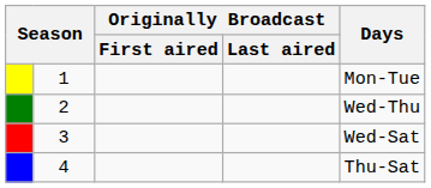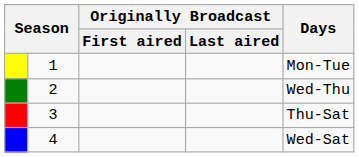 <table class="wikitable" style="text-align:center">
 <tr>
 <th style="padding: 0 8px" colspan="2" rowspan="2">Season</th>
 <th colspan="2">Originally Broadcast</th>
 <th style="padding: 0 8px" rowspan="2">Days</th>
 </tr>
 <tr>
 <th style="padding: 1 8px">First aired</th>
 <th style="padding: 1 8px">Last aired</th>
 </tr>
 <tr>
 <td style="background:Yellow"></td>
 <td align="center">1</td>
 <td align="center"></td>
 <td align="center"></td>
 <td align="center">Mon-Tue</td>
 </tr>
 <tr>
 <td style="background:Green"></td>
 <td align="center">2</td>
 <td align="center"></td>
 <td align="center"></td>
 <td align="center">Wed-Thu</td>
 </tr>
 <tr>
 <td style="background:Red"></td>
 <td align="center">3</td>
 <td align="center"></td>
 <td align="center"></td>
-<td align="center">Wed-Sat</td>
+<td align="center">Thu-Sat</td>
 </tr>
 <tr>
 <td style="background:Blue"></td>
 <td align="center">4</td>
 <td align="center"></td>
 <td align="center"></td>
-<td align="center">Thu-Sat</td>
+<td align="center">Wed-Sat</td>
 </tr>
 </table>
